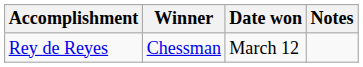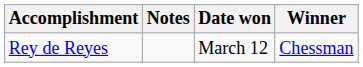 <table class="wikitable">
 <tr>
 <th>Accomplishment</th>
+<th>Notes</th>
+<th>Date won</th>
 <th>Winner</th>
-<th>Date won</th>
-<th>Notes</th>
 </tr>
 <tr>
 <td><a href='#'>Rey de Reyes</a></td>
+<td></td>
+<td>March 12</td>
 <td><a href='#'>Chessman</a></td>
-<td>March 12</td>
-<td></td>
 </tr>
 </table>
